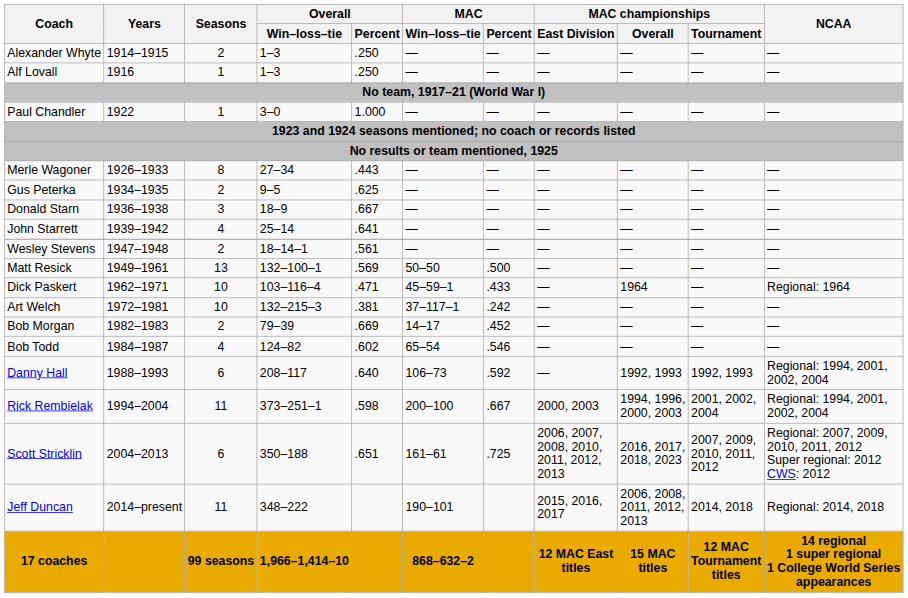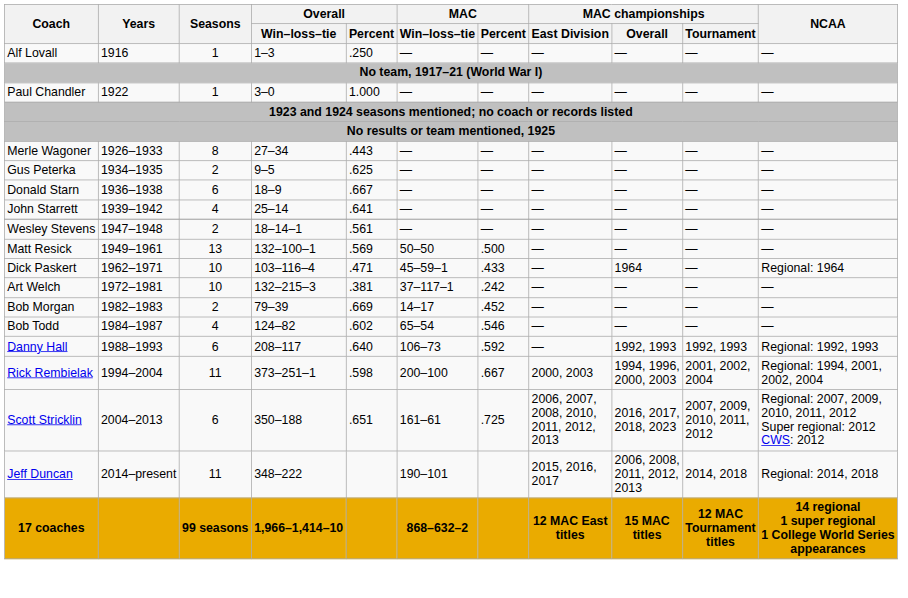 <table class="wikitable">
 <tr>
 <th rowspan=2>Coach</th>
 <th rowspan=2>Years</th>
 <th rowspan=2>Seasons</th>
 <th colspan=2>Overall</th>
 <th colspan=2>MAC</th>
 <th colspan=3>MAC championships</th>
 <th rowspan=2>NCAA</th>
 </tr>
 <tr>
 <th>Win–loss–tie</th>
 <th>Percent</th>
 <th>Win–loss–tie</th>
 <th>Percent</th>
 <th>East Division</th>
 <th>Overall</th>
 <th>Tournament</th>
-</tr>
-<tr>
-<td>Alexander Whyte</td>
-<td>1914–1915</td>
-<td style="text-align:center;">2</td>
-<td>1–3</td>
-<td>.250</td>
-<td>—</td>
-<td>—</td>
-<td>—</td>
-<td>—</td>
-<td>—</td>
-<td>—</td>
 </tr>
 <tr>
 <td>Alf Lovall</td>
 <td>1916</td>
 <td style="text-align:center;">1</td>
 <td>1–3</td>
 <td>.250</td>
 <td>—</td>
 <td>—</td>
 <td>—</td>
 <td>—</td>
 <td>—</td>
 <td>—</td>
 </tr>
 <tr>
 <th colspan=11 style="background:silver;">No team, 1917–21 (World War I)</th>
 </tr>
 <tr>
 <td>Paul Chandler</td>
 <td>1922</td>
 <td style="text-align:center;">1</td>
 <td>3–0</td>
 <td>1.000</td>
 <td>—</td>
 <td>—</td>
 <td>—</td>
 <td>—</td>
 <td>—</td>
 <td>—</td>
 </tr>
 <tr>
 <th colspan=11 style="background:silver;">1923 and 1924 seasons mentioned; no coach or records listed</th>
 </tr>
 <tr>
 <th colspan=11 style="background:silver;">No results or team mentioned, 1925</th>
 </tr>
 <tr>
 <td>Merle Wagoner</td>
 <td>1926–1933</td>
 <td style="text-align:center;">8</td>
 <td>27–34</td>
 <td>.443</td>
 <td>—</td>
 <td>—</td>
 <td>—</td>
 <td>—</td>
 <td>—</td>
 <td>—</td>
 </tr>
 <tr>
 <td>Gus Peterka</td>
 <td>1934–1935</td>
 <td style="text-align:center;">2</td>
 <td>9–5</td>
 <td>.625</td>
 <td>—</td>
 <td>—</td>
 <td>—</td>
 <td>—</td>
 <td>—</td>
 <td>—</td>
 </tr>
 <tr>
 <td>Donald Starn</td>
 <td>1936–1938</td>
-<td style="text-align:center;">3</td>
+<td style="text-align:center;">6</td>
 <td>18–9</td>
 <td>.667</td>
 <td>—</td>
 <td>—</td>
 <td>—</td>
 <td>—</td>
 <td>—</td>
 <td>—</td>
 </tr>
 <tr>
 <td>John Starrett</td>
 <td>1939–1942</td>
 <td style="text-align:center;">4</td>
 <td>25–14</td>
 <td>.641</td>
 <td>—</td>
 <td>—</td>
 <td>—</td>
 <td>—</td>
 <td>—</td>
 <td>—</td>
 </tr>
 <tr>
 </tr>
 <tr colspan=10 |style="text-align:center;" |No team, 1943–46 (World War II)>
 </tr>
 <tr>
 <td>Wesley Stevens</td>
 <td>1947–1948</td>
 <td style="text-align:center;">2</td>
 <td>18–14–1</td>
 <td>.561</td>
 <td>—</td>
 <td>—</td>
 <td>—</td>
 <td>—</td>
 <td>—</td>
 <td>—</td>
 </tr>
 <tr>
 <td>Matt Resick</td>
 <td>1949–1961</td>
 <td style="text-align:center;">13</td>
 <td>132–100–1</td>
 <td>.569</td>
 <td>50–50</td>
 <td>.500</td>
 <td>—</td>
 <td>—</td>
 <td>—</td>
 <td>—</td>
 </tr>
 <tr>
 <td>Dick Paskert</td>
 <td>1962–1971</td>
 <td style="text-align:center;">10</td>
 <td>103–116–4</td>
 <td>.471</td>
 <td>45–59–1</td>
 <td>.433</td>
 <td>—</td>
 <td>1964</td>
 <td>—</td>
 <td>Regional: 1964</td>
 </tr>
 <tr>
 <td>Art Welch</td>
 <td>1972–1981</td>
 <td style="text-align:center;">10</td>
 <td>132–215–3</td>
 <td>.381</td>
 <td>37–117–1</td>
 <td>.242</td>
 <td>—</td>
 <td>—</td>
 <td>—</td>
 <td>—</td>
 </tr>
 <tr>
 <td>Bob Morgan</td>
 <td>1982–1983</td>
 <td style="text-align:center;">2</td>
 <td>79–39</td>
 <td>.669</td>
 <td>14–17</td>
 <td>.452</td>
 <td>—</td>
 <td>—</td>
 <td>—</td>
 <td>—</td>
 </tr>
 <tr>
 <td>Bob Todd</td>
 <td>1984–1987</td>
 <td style="text-align:center;">4</td>
 <td>124–82</td>
 <td>.602</td>
 <td>65–54</td>
 <td>.546</td>
 <td>—</td>
 <td>—</td>
 <td>—</td>
 <td>—</td>
 </tr>
 <tr>
 <td><a href='#'>Danny Hall</a></td>
 <td>1988–1993</td>
 <td style="text-align:center;">6</td>
 <td>208–117</td>
 <td>.640</td>
 <td>106–73</td>
 <td>.592</td>
 <td>—</td>
 <td>1992, 1993</td>
 <td>1992, 1993</td>
-<td>Regional: 1994, 2001,<br> 2002, 2004</td>
+<td>Regional: 1992, 1993</td>
 </tr>
 <tr>
 <td><a href='#'>Rick Rembielak</a></td>
 <td>1994–2004</td>
 <td style="text-align:center;">11</td>
 <td>373–251–1</td>
 <td>.598</td>
 <td>200–100</td>
 <td>.667</td>
 <td>2000, 2003</td>
 <td>1994, 1996,<br> 2000, 2003</td>
 <td>2001, 2002,<br> 2004</td>
 <td>Regional: 1994, 2001,<br> 2002, 2004</td>
 </tr>
 <tr>
 <td><a href='#'>Scott Stricklin</a></td>
 <td>2004–2013</td>
 <td style="text-align:center;">6</td>
 <td>350–188</td>
 <td>.651</td>
 <td>161–61</td>
 <td>.725</td>
 <td>2006, 2007,<br> 2008, 2010,<br> 2011, 2012,<br> 2013</td>
 <td>2016, 2017,<br>2018, 2023</td>
 <td>2007, 2009,<br> 2010, 2011,<br> 2012</td>
 <td>Regional: 2007, 2009,<br> 2010, 2011, 2012 <br>Super regional: 2012<br><a href='#'>CWS</a>: 2012</td>
 </tr>
 <tr>
 <td><a href='#'>Jeff Duncan</a></td>
 <td>2014–present</td>
 <td style="text-align:center;">11</td>
 <td>348–222</td>
 <td></td>
 <td>190–101</td>
 <td></td>
 <td>2015, 2016,<br>2017</td>
 <td>2006, 2008,<br> 2011, 2012,<br> 2013</td>
 <td>2014, 2018</td>
 <td>Regional: 2014, 2018</td>
 </tr>
 <tr>
 <th style="background:#eaab00;">17 coaches</th>
 <th style="background:#eaab00;"></th>
 <th style="background:#eaab00;">99 seasons</th>
 <th style="background:#eaab00;">1,966–1,414–10</th>
 <th style="background:#eaab00;"></th>
 <th style="background:#eaab00;">868–632–2</th>
 <th style="background:#eaab00;"></th>
 <th style="background:#eaab00;">12 MAC East<br> titles</th>
 <th style="background:#eaab00;">15 MAC<br> titles</th>
 <th style="background:#eaab00;">12 MAC<br> Tournament<br> titles</th>
 <th style="background:#eaab00;">14 regional<br>1 super regional<br>1 College World Series<br>appearances</th>
 </tr>
 </table>
